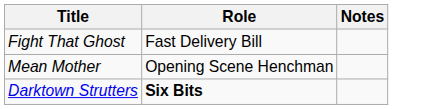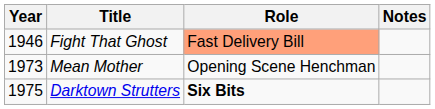 <table class="wikitable">
 <tr>
+<th>Year</th>
 <th>Title</th>
 <th>Role</th>
 <th>Notes</th>
 </tr>
 <tr>
+<td>1946</td>
 <td><em>Fight That Ghost</em></td>
-<td>Fast Delivery Bill</td>
+<td style="background: lightsalmon;">Fast Delivery Bill</td>
 <td></td>
 </tr>
 <tr>
+<td>1973</td>
 <td><em>Mean Mother</em></td>
 <td>Opening Scene Henchman</td>
 <td></td>
 </tr>
 <tr>
+<td>1975</td>
 <td><em><a href='#'>Darktown Strutters</a></em></td>
 <td><strong>Six Bits</strong></td>
 <td></td>
 </tr>
 </table>
